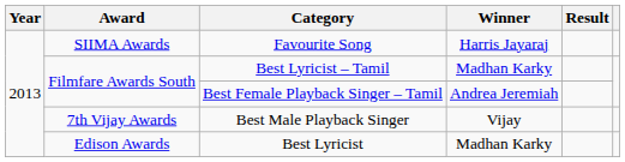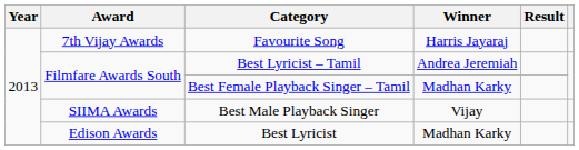 <table class="wikitable sortable" style="text-align:center">
 <tr>
 <th>Year</th>
 <th>Award</th>
 <th>Category</th>
 <th>Winner</th>
 <th>Result</th>
 <th scope="col" class="unsortable" ></th>
 </tr>
 <tr>
 <td rowspan="5">2013</td>
-<td><a href='#'>SIIMA Awards</a></td>
+<td><a href='#'>7th Vijay Awards</a></td>
 <td><a href='#'>Favourite Song</a></td>
 <td><a href='#'>Harris Jayaraj</a></td>
 <td></td>
 <td></td>
 </tr>
 <tr>
 <td rowspan="2"><a href='#'>Filmfare Awards South</a></td>
 <td><a href='#'>Best Lyricist – Tamil</a></td>
-<td><a href='#'>Madhan Karky</a></td>
+<td><a href='#'>Andrea Jeremiah</a></td>
 <td></td>
 <td rowspan="2"></td>
 </tr>
 <tr>
 <td><a href='#'>Best Female Playback Singer – Tamil</a></td>
-<td><a href='#'>Andrea Jeremiah</a></td>
+<td><a href='#'>Madhan Karky</a></td>
 <td></td>
 </tr>
 <tr>
-<td><a href='#'>7th Vijay Awards</a></td>
+<td><a href='#'>SIIMA Awards</a></td>
 <td>Best Male Playback Singer</td>
 <td>Vijay</td>
 <td></td>
 <td></td>
 </tr>
 <tr>
 <td><a href='#'>Edison Awards</a></td>
 <td>Best Lyricist</td>
 <td>Madhan Karky</td>
 <td></td>
 <td></td>
 </tr>
 </table>
